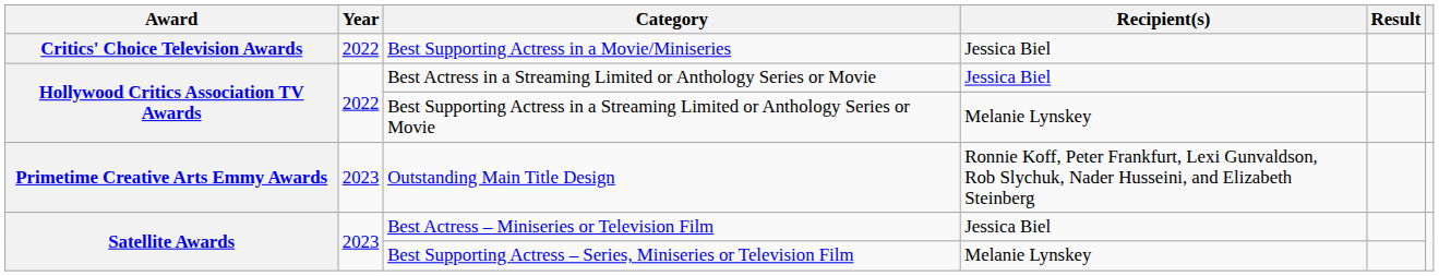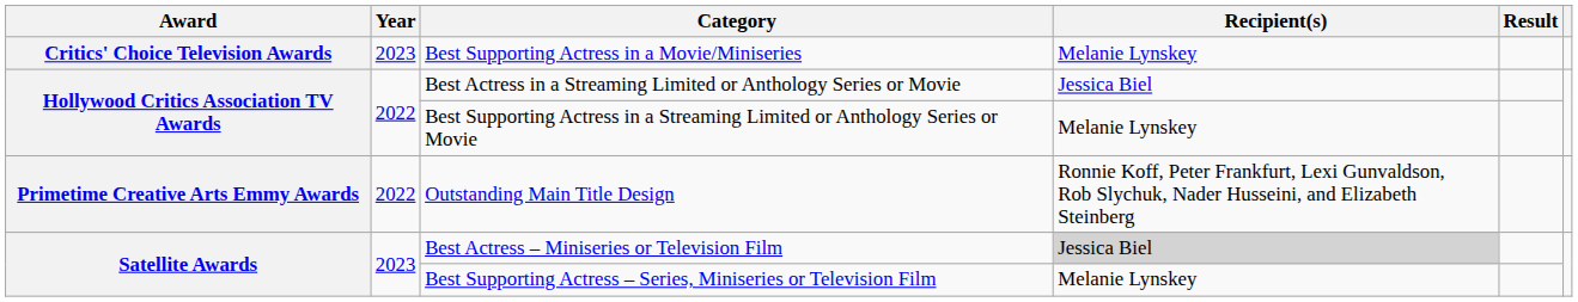 <table class="wikitable sortable plainrowheaders col6center">
 <tr>
 <th scope="col">Award</th>
 <th scope="col">Year</th>
 <th scope="col">Category</th>
 <th scope="col">Recipient(s)</th>
 <th scope="col">Result</th>
 <th scope="col" class="unsortable"></th>
 </tr>
 <tr>
 <th scope="row"><a href='#'>Critics' Choice Television Awards</a></th>
-<td><a href='#'>2022</a></td>
+<td><a href='#'>2023</a></td>
 <td><a href='#'>Best Supporting Actress in a Movie/Miniseries</a></td>
-<td>Jessica Biel</td>
+<td><a href='#'>Melanie Lynskey</a></td>
 <td></td>
 <td></td>
 </tr>
 <tr>
 <th scope="row" rowspan="2"><a href='#'>Hollywood Critics Association TV Awards</a></th>
 <td rowspan="2"><a href='#'>2022</a></td>
 <td>Best Actress in a Streaming Limited or Anthology Series or Movie</td>
 <td><a href='#'>Jessica Biel</a></td>
 <td></td>
 <td rowspan="2"></td>
 </tr>
 <tr>
 <td>Best Supporting Actress in a Streaming Limited or Anthology Series or Movie</td>
 <td>Melanie Lynskey</td>
 <td></td>
 </tr>
 <tr>
 <th scope="row"><a href='#'>Primetime Creative Arts Emmy Awards</a></th>
-<td><a href='#'>2023</a></td>
+<td><a href='#'>2022</a></td>
 <td><a href='#'>Outstanding Main Title Design</a></td>
 <td>Ronnie Koff, Peter Frankfurt, Lexi Gunvaldson, <br> Rob Slychuk, Nader Husseini, and Elizabeth Steinberg</td>
 <td></td>
 <td></td>
 </tr>
 <tr>
 <th scope="row" rowspan="2"><a href='#'>Satellite Awards</a></th>
 <td rowspan="3"><a href='#'>2023</a></td>
 <td><a href='#'>Best Actress – Miniseries or Television Film</a></td>
-<td>Jessica Biel</td>
+<td style="background: lightgrey;">Jessica Biel</td>
 <td></td>
 <td align="center" rowspan="2"></td>
 </tr>
 <tr>
 <td><a href='#'>Best Supporting Actress – Series, Miniseries or Television Film</a></td>
 <td>Melanie Lynskey</td>
 <td></td>
 </tr>
 </table>
